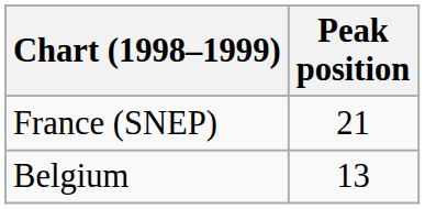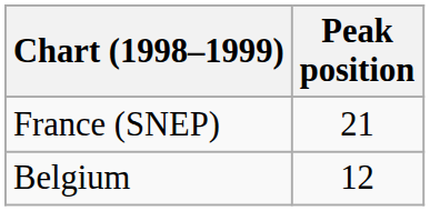 <table class="wikitable">
 <tr>
 <th>Chart (1998–1999)</th>
 <th>Peak<br>position</th>
 </tr>
 <tr>
 <td>France (SNEP)</td>
 <td align="center">21</td>
 </tr>
 <tr>
 <td>Belgium</td>
-<td align="center">13</td>
+<td align="center">12</td>
 </tr>
 </table>
